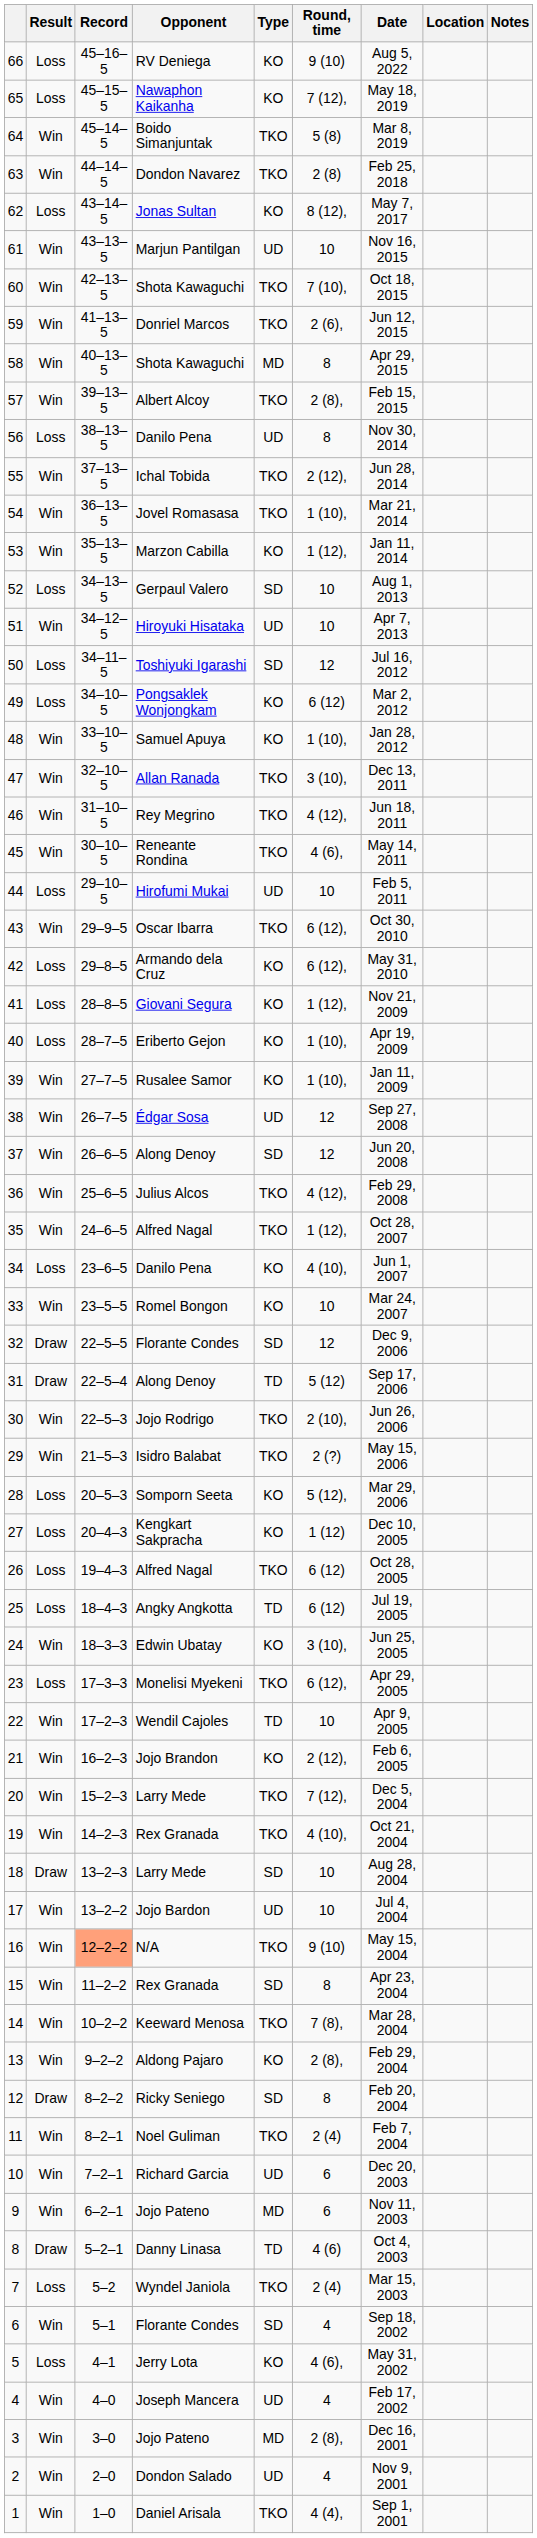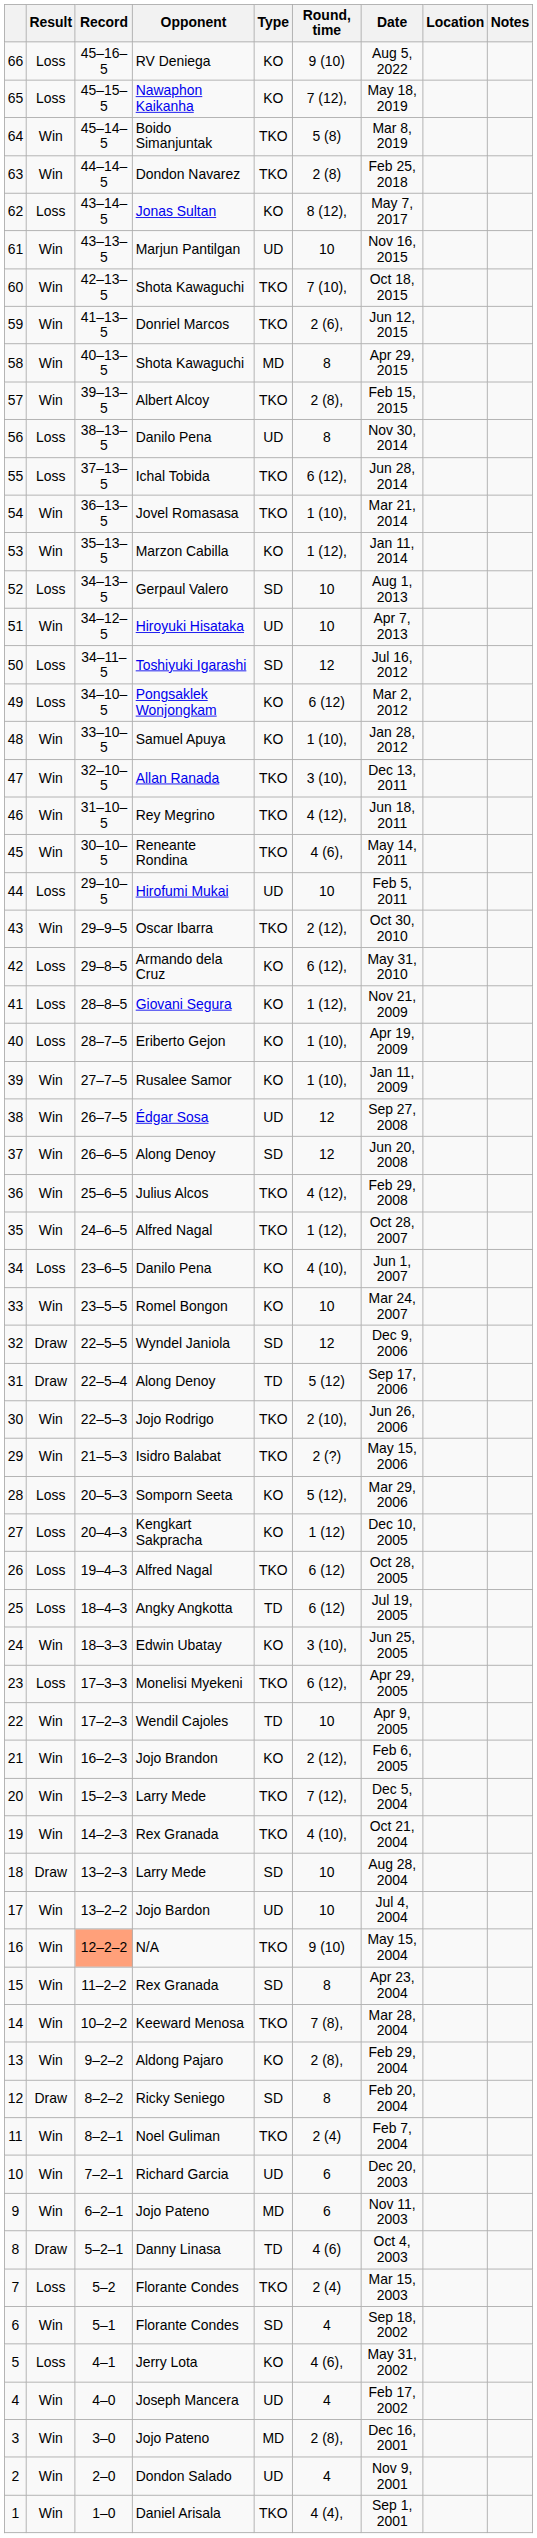 <table class="wikitable" style="text-align:center">
 <tr>
 <th></th>
 <th>Result</th>
 <th>Record</th>
 <th>Opponent</th>
 <th>Type</th>
 <th>Round, time</th>
 <th>Date</th>
 <th>Location</th>
 <th>Notes</th>
 </tr>
 <tr>
 <td>66</td>
 <td>Loss</td>
 <td>45–16–5</td>
 <td align=left>RV Deniega</td>
 <td>KO</td>
 <td>9 (10)</td>
 <td>Aug 5, 2022</td>
 <td align=left></td>
 <td align=left></td>
 </tr>
 <tr>
 <td>65</td>
 <td>Loss</td>
 <td>45–15–5</td>
 <td align=left><a href='#'>Nawaphon Kaikanha</a></td>
 <td>KO</td>
 <td>7 (12), </td>
 <td>May 18, 2019</td>
 <td align=left></td>
 <td align=left></td>
 </tr>
 <tr>
 <td>64</td>
 <td>Win</td>
 <td>45–14–5</td>
 <td align=left>Boido Simanjuntak</td>
 <td>TKO</td>
 <td>5 (8)</td>
 <td>Mar 8, 2019</td>
 <td align=left></td>
 <td align=left></td>
 </tr>
 <tr>
 <td>63</td>
 <td>Win</td>
 <td>44–14–5</td>
 <td align=left>Dondon Navarez</td>
 <td>TKO</td>
 <td>2 (8)</td>
 <td>Feb 25, 2018</td>
 <td align=left></td>
 <td align=left></td>
 </tr>
 <tr>
 <td>62</td>
 <td>Loss</td>
 <td>43–14–5</td>
 <td align=left><a href='#'>Jonas Sultan</a></td>
 <td>KO</td>
 <td>8 (12), </td>
 <td>May 7, 2017</td>
 <td align=left></td>
 <td align=left></td>
 </tr>
 <tr>
 <td>61</td>
 <td>Win</td>
 <td>43–13–5</td>
 <td align=left>Marjun Pantilgan</td>
 <td>UD</td>
 <td>10</td>
 <td>Nov 16, 2015</td>
 <td align=left></td>
 <td align=left></td>
 </tr>
 <tr>
 <td>60</td>
 <td>Win</td>
 <td>42–13–5</td>
 <td align=left>Shota Kawaguchi</td>
 <td>TKO</td>
 <td>7 (10), </td>
 <td>Oct 18, 2015</td>
 <td align=left></td>
 <td align=left></td>
 </tr>
 <tr>
 <td>59</td>
 <td>Win</td>
 <td>41–13–5</td>
 <td align=left>Donriel Marcos</td>
 <td>TKO</td>
 <td>2 (6), </td>
 <td>Jun 12, 2015</td>
 <td align=left></td>
 <td align=left></td>
 </tr>
 <tr>
 <td>58</td>
 <td>Win</td>
 <td>40–13–5</td>
 <td align=left>Shota Kawaguchi</td>
 <td>MD</td>
 <td>8</td>
 <td>Apr 29, 2015</td>
 <td align=left></td>
 <td align=left></td>
 </tr>
 <tr>
 <td>57</td>
 <td>Win</td>
 <td>39–13–5</td>
 <td align=left>Albert Alcoy</td>
 <td>TKO</td>
 <td>2 (8), </td>
 <td>Feb 15, 2015</td>
 <td align=left></td>
 <td align=left></td>
 </tr>
 <tr>
 <td>56</td>
 <td>Loss</td>
 <td>38–13–5</td>
 <td align=left>Danilo Pena</td>
 <td>UD</td>
 <td>8</td>
 <td>Nov 30, 2014</td>
 <td align=left></td>
 <td align=left></td>
 </tr>
 <tr>
 <td>55</td>
-<td>Win</td>
+<td>Loss</td>
 <td>37–13–5</td>
 <td align=left>Ichal Tobida</td>
 <td>TKO</td>
-<td>2 (12), </td>
+<td>6 (12), </td>
 <td>Jun 28, 2014</td>
 <td align=left></td>
 <td align=left></td>
 </tr>
 <tr>
 <td>54</td>
 <td>Win</td>
 <td>36–13–5</td>
 <td align=left>Jovel Romasasa</td>
 <td>TKO</td>
 <td>1 (10), </td>
 <td>Mar 21, 2014</td>
 <td align=left></td>
 <td align=left></td>
 </tr>
 <tr>
 <td>53</td>
 <td>Win</td>
 <td>35–13–5</td>
 <td align=left>Marzon Cabilla</td>
 <td>KO</td>
 <td>1 (12), </td>
 <td>Jan 11, 2014</td>
 <td align=left></td>
 <td align=left></td>
 </tr>
 <tr>
 <td>52</td>
 <td>Loss</td>
 <td>34–13–5</td>
 <td align=left>Gerpaul Valero</td>
 <td>SD</td>
 <td>10</td>
 <td>Aug 1, 2013</td>
 <td align=left></td>
 <td align=left></td>
 </tr>
 <tr>
 <td>51</td>
 <td>Win</td>
 <td>34–12–5</td>
 <td align=left><a href='#'>Hiroyuki Hisataka</a></td>
 <td>UD</td>
 <td>10</td>
 <td>Apr 7, 2013</td>
 <td align=left></td>
 <td align=left></td>
 </tr>
 <tr>
 <td>50</td>
 <td>Loss</td>
 <td>34–11–5</td>
 <td align=left><a href='#'>Toshiyuki Igarashi</a></td>
 <td>SD</td>
 <td>12</td>
 <td>Jul 16, 2012</td>
 <td align=left></td>
 <td align=left></td>
 </tr>
 <tr>
 <td>49</td>
 <td>Loss</td>
 <td>34–10–5</td>
 <td align=left><a href='#'>Pongsaklek Wonjongkam</a></td>
 <td>KO</td>
 <td>6 (12)</td>
 <td>Mar 2, 2012</td>
 <td align=left></td>
 <td align=left></td>
 </tr>
 <tr>
 <td>48</td>
 <td>Win</td>
 <td>33–10–5</td>
 <td align=left>Samuel Apuya</td>
 <td>KO</td>
 <td>1 (10), </td>
 <td>Jan 28, 2012</td>
 <td align=left></td>
 <td align=left></td>
 </tr>
 <tr>
 <td>47</td>
 <td>Win</td>
 <td>32–10–5</td>
 <td align=left><a href='#'>Allan Ranada</a></td>
 <td>TKO</td>
 <td>3 (10), </td>
 <td>Dec 13, 2011</td>
 <td align=left></td>
 <td align=left></td>
 </tr>
 <tr>
 <td>46</td>
 <td>Win</td>
 <td>31–10–5</td>
 <td align=left>Rey Megrino</td>
 <td>TKO</td>
 <td>4 (12), </td>
 <td>Jun 18, 2011</td>
 <td align=left></td>
 <td align=left></td>
 </tr>
 <tr>
 <td>45</td>
 <td>Win</td>
 <td>30–10–5</td>
 <td align=left>Reneante Rondina</td>
 <td>TKO</td>
 <td>4 (6), </td>
 <td>May 14, 2011</td>
 <td align=left></td>
 <td align=left></td>
 </tr>
 <tr>
 <td>44</td>
 <td>Loss</td>
 <td>29–10–5</td>
 <td align=left><a href='#'>Hirofumi Mukai</a></td>
 <td>UD</td>
 <td>10</td>
 <td>Feb 5, 2011</td>
 <td align=left></td>
 <td align=left></td>
 </tr>
 <tr>
 <td>43</td>
 <td>Win</td>
 <td>29–9–5</td>
 <td align=left>Oscar Ibarra</td>
 <td>TKO</td>
-<td>6 (12), </td>
+<td>2 (12), </td>
 <td>Oct 30, 2010</td>
 <td align=left></td>
 <td align=left></td>
 </tr>
 <tr>
 <td>42</td>
 <td>Loss</td>
 <td>29–8–5</td>
 <td align=left>Armando dela Cruz</td>
 <td>KO</td>
 <td>6 (12), </td>
 <td>May 31, 2010</td>
 <td align=left></td>
 <td align=left></td>
 </tr>
 <tr>
 <td>41</td>
 <td>Loss</td>
 <td>28–8–5</td>
 <td align=left><a href='#'>Giovani Segura</a></td>
 <td>KO</td>
 <td>1 (12), </td>
 <td>Nov 21, 2009</td>
 <td align=left></td>
 <td align=left></td>
 </tr>
 <tr>
 <td>40</td>
 <td>Loss</td>
 <td>28–7–5</td>
 <td align=left>Eriberto Gejon</td>
 <td>KO</td>
 <td>1 (10), </td>
 <td>Apr 19, 2009</td>
 <td align=left></td>
 <td align=left></td>
 </tr>
 <tr>
 <td>39</td>
 <td>Win</td>
 <td>27–7–5</td>
 <td align=left>Rusalee Samor</td>
 <td>KO</td>
 <td>1 (10), </td>
 <td>Jan 11, 2009</td>
 <td align=left></td>
 <td align=left></td>
 </tr>
 <tr>
 <td>38</td>
 <td>Win</td>
 <td>26–7–5</td>
 <td align=left><a href='#'>Édgar Sosa</a></td>
 <td>UD</td>
 <td>12</td>
 <td>Sep 27, 2008</td>
 <td align=left></td>
 <td align=left></td>
 </tr>
 <tr>
 <td>37</td>
 <td>Win</td>
 <td>26–6–5</td>
 <td align=left>Along Denoy</td>
 <td>SD</td>
 <td>12</td>
 <td>Jun 20, 2008</td>
 <td align=left></td>
 <td align=left></td>
 </tr>
 <tr>
 <td>36</td>
 <td>Win</td>
 <td>25–6–5</td>
 <td align=left>Julius Alcos</td>
 <td>TKO</td>
 <td>4 (12), </td>
 <td>Feb 29, 2008</td>
 <td align=left></td>
 <td align=left></td>
 </tr>
 <tr>
 <td>35</td>
 <td>Win</td>
 <td>24–6–5</td>
 <td align=left>Alfred Nagal</td>
 <td>TKO</td>
 <td>1 (12), </td>
 <td>Oct 28, 2007</td>
 <td align=left></td>
 <td align=left></td>
 </tr>
 <tr>
 <td>34</td>
 <td>Loss</td>
 <td>23–6–5</td>
 <td align=left>Danilo Pena</td>
 <td>KO</td>
 <td>4 (10), </td>
 <td>Jun 1, 2007</td>
 <td align=left></td>
 <td align=left></td>
 </tr>
 <tr>
 <td>33</td>
 <td>Win</td>
 <td>23–5–5</td>
 <td align=left>Romel Bongon</td>
 <td>KO</td>
 <td>10</td>
 <td>Mar 24, 2007</td>
 <td align=left></td>
 <td align=left></td>
 </tr>
 <tr>
 <td>32</td>
 <td>Draw</td>
 <td>22–5–5</td>
-<td align=left>Florante Condes</td>
+<td align=left>Wyndel Janiola</td>
 <td>SD</td>
 <td>12</td>
 <td>Dec 9, 2006</td>
 <td align=left></td>
 <td align=left></td>
 </tr>
 <tr>
 <td>31</td>
 <td>Draw</td>
 <td>22–5–4</td>
 <td align=left>Along Denoy</td>
 <td>TD</td>
 <td>5 (12)</td>
 <td>Sep 17, 2006</td>
 <td align=left></td>
 <td align=left></td>
 </tr>
 <tr>
 <td>30</td>
 <td>Win</td>
 <td>22–5–3</td>
 <td align=left>Jojo Rodrigo</td>
 <td>TKO</td>
 <td>2 (10), </td>
 <td>Jun 26, 2006</td>
 <td align=left></td>
 <td align=left></td>
 </tr>
 <tr>
 <td>29</td>
 <td>Win</td>
 <td>21–5–3</td>
 <td align=left>Isidro Balabat</td>
 <td>TKO</td>
 <td>2 (?)</td>
 <td>May 15, 2006</td>
 <td align=left></td>
 <td align=left></td>
 </tr>
 <tr>
 <td>28</td>
 <td>Loss</td>
 <td>20–5–3</td>
 <td align=left>Somporn Seeta</td>
 <td>KO</td>
 <td>5 (12), </td>
 <td>Mar 29, 2006</td>
 <td align=left></td>
 <td align=left></td>
 </tr>
 <tr>
 <td>27</td>
 <td>Loss</td>
 <td>20–4–3</td>
 <td align=left>Kengkart Sakpracha</td>
 <td>KO</td>
 <td>1 (12)</td>
 <td>Dec 10, 2005</td>
 <td align=left></td>
 <td align=left></td>
 </tr>
 <tr>
 <td>26</td>
 <td>Loss</td>
 <td>19–4–3</td>
 <td align=left>Alfred Nagal</td>
 <td>TKO</td>
 <td>6 (12)</td>
 <td>Oct 28, 2005</td>
 <td align=left></td>
 <td align=left></td>
 </tr>
 <tr>
 <td>25</td>
 <td>Loss</td>
 <td>18–4–3</td>
 <td align=left>Angky Angkotta</td>
 <td>TD</td>
 <td>6 (12)</td>
 <td>Jul 19, 2005</td>
 <td align=left></td>
 <td align=left></td>
 </tr>
 <tr>
 <td>24</td>
 <td>Win</td>
 <td>18–3–3</td>
 <td align=left>Edwin Ubatay</td>
 <td>KO</td>
 <td>3 (10), </td>
 <td>Jun 25, 2005</td>
 <td align=left></td>
 <td align=left></td>
 </tr>
 <tr>
 <td>23</td>
 <td>Loss</td>
 <td>17–3–3</td>
 <td align=left>Monelisi Myekeni</td>
 <td>TKO</td>
 <td>6 (12), </td>
 <td>Apr 29, 2005</td>
 <td align=left></td>
 <td align=left></td>
 </tr>
 <tr>
 <td>22</td>
 <td>Win</td>
 <td>17–2–3</td>
 <td align=left>Wendil Cajoles</td>
 <td>TD</td>
 <td>10</td>
 <td>Apr 9, 2005</td>
 <td align=left></td>
 <td align=left></td>
 </tr>
 <tr>
 <td>21</td>
 <td>Win</td>
 <td>16–2–3</td>
 <td align=left>Jojo Brandon</td>
 <td>KO</td>
 <td>2 (12), </td>
 <td>Feb 6, 2005</td>
 <td align=left></td>
 <td align=left></td>
 </tr>
 <tr>
 <td>20</td>
 <td>Win</td>
 <td>15–2–3</td>
 <td align=left>Larry Mede</td>
 <td>TKO</td>
 <td>7 (12), </td>
 <td>Dec 5, 2004</td>
 <td align=left></td>
 <td align=left></td>
 </tr>
 <tr>
 <td>19</td>
 <td>Win</td>
 <td>14–2–3</td>
 <td align=left>Rex Granada</td>
 <td>TKO</td>
 <td>4 (10), </td>
 <td>Oct 21, 2004</td>
 <td align=left></td>
 <td align=left></td>
 </tr>
 <tr>
 <td>18</td>
 <td>Draw</td>
 <td>13–2–3</td>
 <td align=left>Larry Mede</td>
 <td>SD</td>
 <td>10</td>
 <td>Aug 28, 2004</td>
 <td align=left></td>
 <td align=left></td>
 </tr>
 <tr>
 <td>17</td>
 <td>Win</td>
 <td>13–2–2</td>
 <td align=left>Jojo Bardon</td>
 <td>UD</td>
 <td>10</td>
 <td>Jul 4, 2004</td>
 <td align=left></td>
 <td align=left></td>
 </tr>
 <tr>
 <td>16</td>
 <td>Win</td>
 <td style="background: lightsalmon;">12–2–2</td>
 <td align=left>N/A</td>
 <td>TKO</td>
 <td>9 (10)</td>
 <td>May 15, 2004</td>
 <td align=left></td>
 <td align=left></td>
 </tr>
 <tr>
 <td>15</td>
 <td>Win</td>
 <td>11–2–2</td>
 <td align=left>Rex Granada</td>
 <td>SD</td>
 <td>8</td>
 <td>Apr 23, 2004</td>
 <td align=left></td>
 <td align=left></td>
 </tr>
 <tr>
 <td>14</td>
 <td>Win</td>
 <td>10–2–2</td>
 <td align=left>Keeward Menosa</td>
 <td>TKO</td>
 <td>7 (8), </td>
 <td>Mar 28, 2004</td>
 <td align=left></td>
 <td align=left></td>
 </tr>
 <tr>
 <td>13</td>
 <td>Win</td>
 <td>9–2–2</td>
 <td align=left>Aldong Pajaro</td>
 <td>KO</td>
 <td>2 (8), </td>
 <td>Feb 29, 2004</td>
 <td align=left></td>
 <td align=left></td>
 </tr>
 <tr>
 <td>12</td>
 <td>Draw</td>
 <td>8–2–2</td>
 <td align=left>Ricky Seniego</td>
 <td>SD</td>
 <td>8</td>
 <td>Feb 20, 2004</td>
 <td align=left></td>
 <td align=left></td>
 </tr>
 <tr>
 <td>11</td>
 <td>Win</td>
 <td>8–2–1</td>
 <td align=left>Noel Guliman</td>
 <td>TKO</td>
 <td>2 (4)</td>
 <td>Feb 7, 2004</td>
 <td align=left></td>
 <td align=left></td>
 </tr>
 <tr>
 <td>10</td>
 <td>Win</td>
 <td>7–2–1</td>
 <td align=left>Richard Garcia</td>
 <td>UD</td>
 <td>6</td>
 <td>Dec 20, 2003</td>
 <td align=left></td>
 <td align=left></td>
 </tr>
 <tr>
 <td>9</td>
 <td>Win</td>
 <td>6–2–1</td>
 <td align=left>Jojo Pateno</td>
 <td>MD</td>
 <td>6</td>
 <td>Nov 11, 2003</td>
 <td align=left></td>
 <td align=left></td>
 </tr>
 <tr>
 <td>8</td>
 <td>Draw</td>
 <td>5–2–1</td>
 <td align=left>Danny Linasa</td>
 <td>TD</td>
 <td>4 (6)</td>
 <td>Oct 4, 2003</td>
 <td align=left></td>
 <td align=left></td>
 </tr>
 <tr>
 <td>7</td>
 <td>Loss</td>
 <td>5–2</td>
-<td align=left>Wyndel Janiola</td>
+<td align=left>Florante Condes</td>
 <td>TKO</td>
 <td>2 (4)</td>
 <td>Mar 15, 2003</td>
 <td align=left></td>
 <td align=left></td>
 </tr>
 <tr>
 <td>6</td>
 <td>Win</td>
 <td>5–1</td>
 <td align=left>Florante Condes</td>
 <td>SD</td>
 <td>4</td>
 <td>Sep 18, 2002</td>
 <td align=left></td>
 <td align=left></td>
 </tr>
 <tr>
 <td>5</td>
 <td>Loss</td>
 <td>4–1</td>
 <td align=left>Jerry Lota</td>
 <td>KO</td>
 <td>4 (6), </td>
 <td>May 31, 2002</td>
 <td align=left></td>
 <td align=left></td>
 </tr>
 <tr>
 <td>4</td>
 <td>Win</td>
 <td>4–0</td>
 <td align=left>Joseph Mancera</td>
 <td>UD</td>
 <td>4</td>
 <td>Feb 17, 2002</td>
 <td align=left></td>
 <td align=left></td>
 </tr>
 <tr>
 <td>3</td>
 <td>Win</td>
 <td>3–0</td>
 <td align=left>Jojo Pateno</td>
 <td>MD</td>
 <td>2 (8), </td>
 <td>Dec 16, 2001</td>
 <td align=left></td>
 <td align=left></td>
 </tr>
 <tr>
 <td>2</td>
 <td>Win</td>
 <td>2–0</td>
 <td align=left>Dondon Salado</td>
 <td>UD</td>
 <td>4</td>
 <td>Nov 9, 2001</td>
 <td align=left></td>
 <td align=left></td>
 </tr>
 <tr>
 <td>1</td>
 <td>Win</td>
 <td>1–0</td>
 <td align=left>Daniel Arisala</td>
 <td>TKO</td>
 <td>4 (4), </td>
 <td>Sep 1, 2001</td>
 <td align=left></td>
 <td align=left></td>
 </tr>
 </table>
